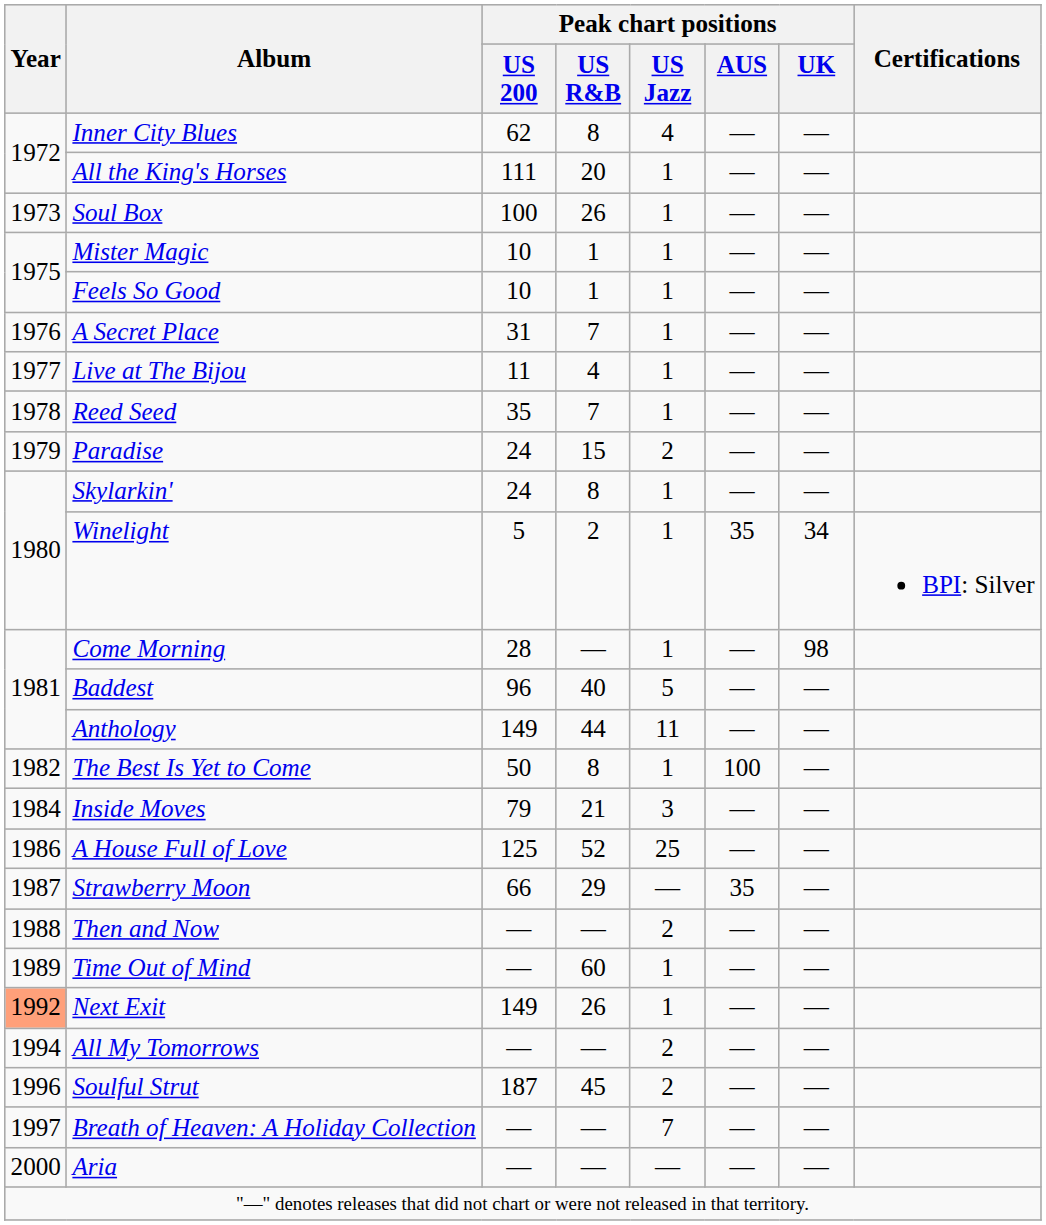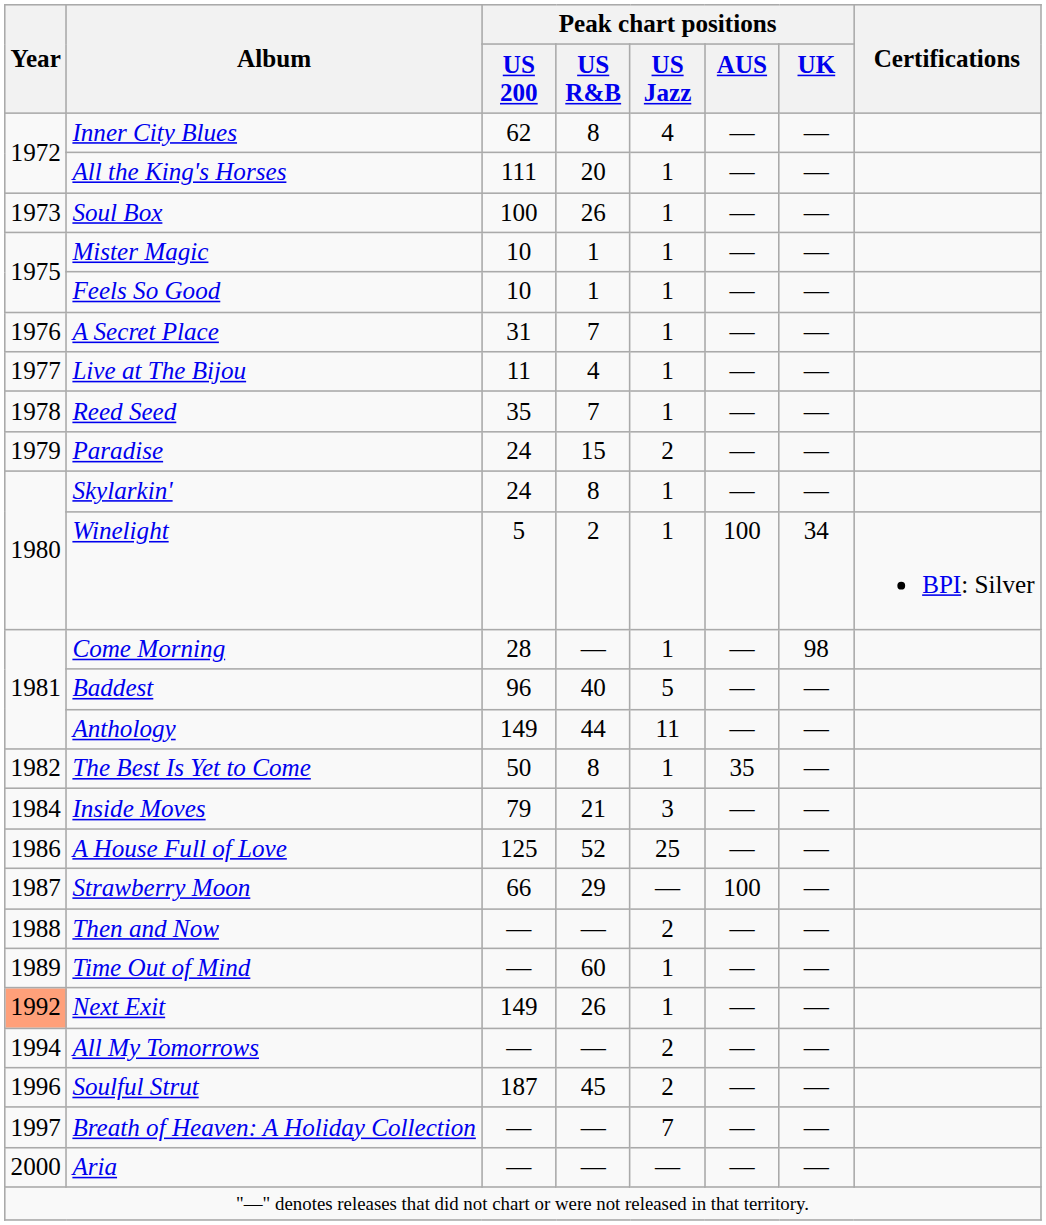 <table class="wikitable">
 <tr>
 <th scope="col" rowspan="2">Year</th>
 <th scope="col" rowspan="2">Album</th>
 <th scope="col" colspan="5">Peak chart positions</th>
 <th scope="col" rowspan="2">Certifications</th>
 </tr>
 <tr>
 <th align="center" valign="top" width="40"><a href='#'>US 200</a><br></th>
 <th align="center" valign="top" width="40"><a href='#'>US R&B</a><br></th>
 <th align="center" valign="top" width="40"><a href='#'>US Jazz</a><br></th>
 <th align="center" valign="top" width="40"><a href='#'>AUS</a><br></th>
 <th align="center" valign="top" width="40"><a href='#'>UK</a><br></th>
 </tr>
 <tr>
 <td rowspan="2">1972</td>
 <td align="left" valign="top"><em><a href='#'>Inner City Blues</a></em></td>
 <td align="center" valign="top">62</td>
 <td align="center" valign="top">8</td>
 <td align="center" valign="top">4</td>
 <td align="center" valign="top">—</td>
 <td align="center" valign="top">—</td>
 <td></td>
 </tr>
 <tr>
 <td align="left" valign="top"><em><a href='#'>All the King's Horses</a></em></td>
 <td align="center" valign="top">111</td>
 <td align="center" valign="top">20</td>
 <td align="center" valign="top">1</td>
 <td align="center" valign="top">—</td>
 <td align="center" valign="top">—</td>
 <td></td>
 </tr>
 <tr>
 <td align="left" valign="top">1973</td>
 <td align="left" valign="top"><em><a href='#'>Soul Box</a></em></td>
 <td align="center" valign="top">100</td>
 <td align="center" valign="top">26</td>
 <td align="center" valign="top">1</td>
 <td align="center" valign="top">—</td>
 <td align="center" valign="top">—</td>
 <td></td>
 </tr>
 <tr>
 <td rowspan="2">1975</td>
 <td align="left" valign="top"><em><a href='#'>Mister Magic</a></em></td>
 <td align="center" valign="top">10</td>
 <td align="center" valign="top">1</td>
 <td align="center" valign="top">1</td>
 <td align="center" valign="top">—</td>
 <td align="center" valign="top">—</td>
 <td></td>
 </tr>
 <tr>
 <td align="left" valign="top"><em><a href='#'>Feels So Good</a></em></td>
 <td align="center" valign="top">10</td>
 <td align="center" valign="top">1</td>
 <td align="center" valign="top">1</td>
 <td align="center" valign="top">—</td>
 <td align="center" valign="top">—</td>
 <td></td>
 </tr>
 <tr>
 <td align="left" valign="top">1976</td>
 <td align="left" valign="top"><em><a href='#'>A Secret Place</a></em></td>
 <td align="center" valign="top">31</td>
 <td align="center" valign="top">7</td>
 <td align="center" valign="top">1</td>
 <td align="center" valign="top">—</td>
 <td align="center" valign="top">—</td>
 <td></td>
 </tr>
 <tr>
 <td align="left" valign="top">1977</td>
 <td align="left" valign="top"><em><a href='#'>Live at The Bijou</a></em></td>
 <td align="center" valign="top">11</td>
 <td align="center" valign="top">4</td>
 <td align="center" valign="top">1</td>
 <td align="center" valign="top">—</td>
 <td align="center" valign="top">—</td>
 <td></td>
 </tr>
 <tr>
 <td align="left" valign="top">1978</td>
 <td align="left" valign="top"><em><a href='#'>Reed Seed</a></em></td>
 <td align="center" valign="top">35</td>
 <td align="center" valign="top">7</td>
 <td align="center" valign="top">1</td>
 <td align="center" valign="top">—</td>
 <td align="center" valign="top">—</td>
 <td></td>
 </tr>
 <tr>
 <td align="left" valign="top">1979</td>
 <td align="left" valign="top"><em><a href='#'>Paradise</a></em></td>
 <td align="center" valign="top">24</td>
 <td align="center" valign="top">15</td>
 <td align="center" valign="top">2</td>
 <td align="center" valign="top">—</td>
 <td align="center" valign="top">—</td>
 <td></td>
 </tr>
 <tr>
 <td rowspan="2">1980</td>
 <td align="left" valign="top"><em><a href='#'>Skylarkin'</a></em></td>
 <td align="center" valign="top">24</td>
 <td align="center" valign="top">8</td>
 <td align="center" valign="top">1</td>
 <td align="center" valign="top">—</td>
 <td align="center" valign="top">—</td>
 <td></td>
 </tr>
 <tr>
 <td align="left" valign="top"><em><a href='#'>Winelight</a></em></td>
 <td align="center" valign="top">5</td>
 <td align="center" valign="top">2</td>
 <td align="center" valign="top">1</td>
-<td align="center" valign="top">35</td>
+<td align="center" valign="top">100</td>
 <td align="center" valign="top">34</td>
 <td><br><ul><li><a href='#'>BPI</a>: Silver</li></ul></td>
 </tr>
 <tr>
 <td rowspan="3">1981</td>
 <td align="left" valign="top"><em><a href='#'>Come Morning</a></em></td>
 <td align="center" valign="top">28</td>
 <td align="center" valign="top">—</td>
 <td align="center" valign="top">1</td>
 <td align="center" valign="top">—</td>
 <td align="center" valign="top">98</td>
 <td></td>
 </tr>
 <tr>
 <td align="left" valign="top"><em><a href='#'>Baddest</a></em></td>
 <td align="center" valign="top">96</td>
 <td align="center" valign="top">40</td>
 <td align="center" valign="top">5</td>
 <td align="center" valign="top">—</td>
 <td align="center" valign="top">—</td>
 <td></td>
 </tr>
 <tr>
 <td align="left" valign="top"><em><a href='#'>Anthology</a></em></td>
 <td align="center" valign="top">149</td>
 <td align="center" valign="top">44</td>
 <td align="center" valign="top">11</td>
 <td align="center" valign="top">—</td>
 <td align="center" valign="top">—</td>
 <td></td>
 </tr>
 <tr>
 <td align="left" valign="top">1982</td>
 <td align="left" valign="top"><em><a href='#'>The Best Is Yet to Come</a></em></td>
 <td align="center" valign="top">50</td>
 <td align="center" valign="top">8</td>
 <td align="center" valign="top">1</td>
-<td align="center" valign="top">100</td>
+<td align="center" valign="top">35</td>
 <td align="center" valign="top">—</td>
 <td></td>
 </tr>
 <tr>
 <td align="left" valign="top">1984</td>
 <td align="left" valign="top"><em><a href='#'>Inside Moves</a></em></td>
 <td align="center" valign="top">79</td>
 <td align="center" valign="top">21</td>
 <td align="center" valign="top">3</td>
 <td align="center" valign="top">—</td>
 <td align="center" valign="top">—</td>
 <td></td>
 </tr>
 <tr>
 <td align="left" valign="top">1986</td>
 <td align="left" valign="top"><em><a href='#'>A House Full of Love</a></em></td>
 <td align="center" valign="top">125</td>
 <td align="center" valign="top">52</td>
 <td align="center" valign="top">25</td>
 <td align="center" valign="top">—</td>
 <td align="center" valign="top">—</td>
 <td></td>
 </tr>
 <tr>
 <td align="left" valign="top">1987</td>
 <td align="left" valign="top"><em><a href='#'>Strawberry Moon</a></em></td>
 <td align="center" valign="top">66</td>
 <td align="center" valign="top">29</td>
 <td align="center" valign="top">—</td>
-<td align="center" valign="top">35</td>
+<td align="center" valign="top">100</td>
 <td align="center" valign="top">—</td>
 <td></td>
 </tr>
 <tr>
 <td align="left" valign="top">1988</td>
 <td align="left" valign="top"><em><a href='#'>Then and Now</a></em></td>
 <td align="center" valign="top">—</td>
 <td align="center" valign="top">—</td>
 <td align="center" valign="top">2</td>
 <td align="center" valign="top">—</td>
 <td align="center" valign="top">—</td>
 <td></td>
 </tr>
 <tr>
 <td align="left" valign="top">1989</td>
 <td align="left" valign="top"><em><a href='#'>Time Out of Mind</a></em></td>
 <td align="center" valign="top">—</td>
 <td align="center" valign="top">60</td>
 <td align="center" valign="top">1</td>
 <td align="center" valign="top">—</td>
 <td align="center" valign="top">—</td>
 <td></td>
 </tr>
 <tr>
 <td align="left" valign="top" style="background: lightsalmon;">1992</td>
 <td align="left" valign="top"><em><a href='#'>Next Exit</a></em></td>
 <td align="center" valign="top">149</td>
 <td align="center" valign="top">26</td>
 <td align="center" valign="top">1</td>
 <td align="center" valign="top">—</td>
 <td align="center" valign="top">—</td>
 <td></td>
 </tr>
 <tr>
 <td align="left" valign="top">1994</td>
 <td align="left" valign="top"><em><a href='#'>All My Tomorrows</a></em></td>
 <td align="center" valign="top">—</td>
 <td align="center" valign="top">—</td>
 <td align="center" valign="top">2</td>
 <td align="center" valign="top">—</td>
 <td align="center" valign="top">—</td>
 <td></td>
 </tr>
 <tr>
 <td align="left" valign="top">1996</td>
 <td align="left" valign="top"><em><a href='#'>Soulful Strut</a></em></td>
 <td align="center" valign="top">187</td>
 <td align="center" valign="top">45</td>
 <td align="center" valign="top">2</td>
 <td align="center" valign="top">—</td>
 <td align="center" valign="top">—</td>
 <td></td>
 </tr>
 <tr>
 <td align="left" valign="top">1997</td>
 <td align="left" valign="top"><em><a href='#'>Breath of Heaven: A Holiday Collection</a></em></td>
 <td align="center" valign="top">—</td>
 <td align="center" valign="top">—</td>
 <td align="center" valign="top">7</td>
 <td align="center" valign="top">—</td>
 <td align="center" valign="top">—</td>
 <td></td>
 </tr>
 <tr>
 <td align="left" valign="top">2000</td>
 <td align="left" valign="top"><em><a href='#'>Aria</a></em></td>
 <td align="center" valign="top">—</td>
 <td align="center" valign="top">—</td>
 <td align="center" valign="top">—</td>
 <td align="center" valign="top">—</td>
 <td align="center" valign="top">—</td>
 <td></td>
 </tr>
 <tr>
 <td colspan="8" style="text-align:center; font-size:9pt;">"—" denotes releases that did not chart or were not released in that territory.</td>
 </tr>
 </table>
